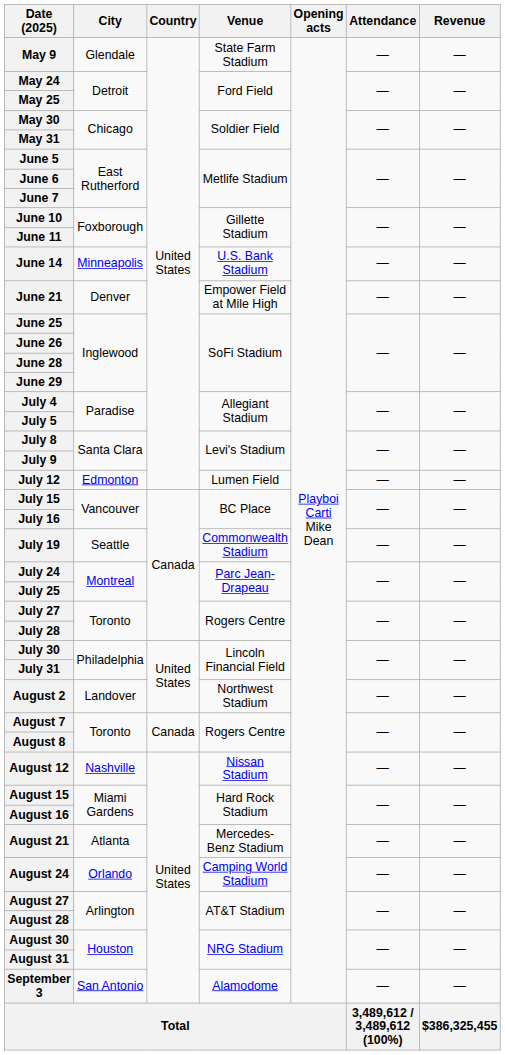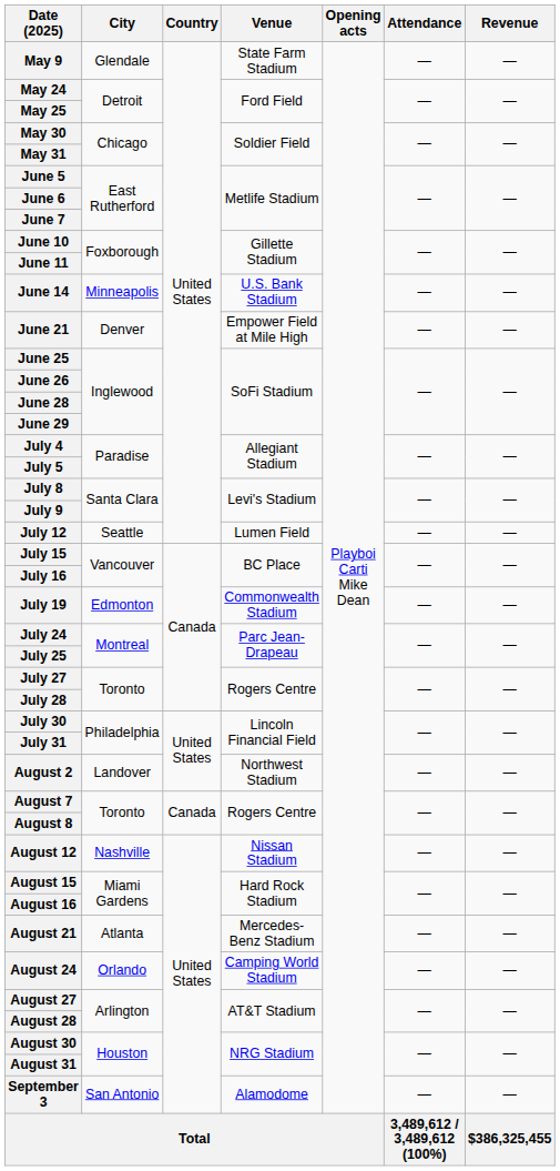 <table class="wikitable plainrowheaders" style="text-align:center;">
 <tr>
 <th scope="col" style="width:12em;">Date (2025)</th>
 <th scope="col" style="width:10em;">City</th>
 <th scope="col" style="width:10em;">Country</th>
 <th scope="col" style="width:16em;">Venue</th>
 <th scope="col" style="width:10em;">Opening acts</th>
 <th scope="col" style="width:10em;">Attendance</th>
 <th scope="col" style="width:10em;">Revenue</th>
 </tr>
 <tr>
 <th scope="row" style="text-align:center;">May 9</th>
 <td>Glendale</td>
 <td rowspan="21">United States</td>
 <td>State Farm Stadium</td>
 <td rowspan="43"><a href='#'>Playboi Carti</a> <br>Mike Dean</td>
 <td>—</td>
 <td>—</td>
 </tr>
 <tr>
 <th scope="row" style="text-align:center;">May 24</th>
 <td rowspan="2">Detroit</td>
 <td rowspan="2">Ford Field</td>
 <td rowspan="2">—</td>
 <td rowspan="2">—</td>
 </tr>
 <tr>
 <th scope="row" style="text-align:center;">May 25</th>
 </tr>
 <tr>
 <th scope="row" style="text-align:center;">May 30</th>
 <td rowspan="2">Chicago</td>
 <td rowspan="2">Soldier Field</td>
 <td rowspan="2">—</td>
 <td rowspan="2">—</td>
 </tr>
 <tr>
 <th scope="row" style="text-align:center;">May 31</th>
 </tr>
 <tr>
 <th scope="row" style="text-align:center;">June 5</th>
 <td rowspan="3">East Rutherford</td>
 <td rowspan="3">Metlife Stadium</td>
 <td rowspan="3">—</td>
 <td rowspan="3">—</td>
 </tr>
 <tr>
 <th scope="row" style="text-align:center;">June 6</th>
 </tr>
 <tr>
 <th scope="row" style="text-align:center;">June 7</th>
 </tr>
 <tr>
 <th scope="row" style="text-align:center;">June 10</th>
 <td rowspan="2">Foxborough</td>
 <td rowspan="2">Gillette Stadium</td>
 <td rowspan="2">—</td>
 <td rowspan="2">—</td>
 </tr>
 <tr>
 <th scope="row" style="text-align:center;">June 11</th>
 </tr>
 <tr>
 <th scope="row" style="text-align:center;">June 14</th>
 <td><a href='#'>Minneapolis</a></td>
 <td><a href='#'>U.S. Bank Stadium</a></td>
 <td>—</td>
 <td>—</td>
 </tr>
 <tr>
 <th scope="row" style="text-align:center;">June 21</th>
 <td>Denver</td>
 <td>Empower Field at Mile High</td>
 <td>—</td>
 <td>—</td>
 </tr>
 <tr>
 <th scope="row" style="text-align:center;">June 25</th>
 <td rowspan="4">Inglewood</td>
 <td rowspan="4">SoFi Stadium</td>
 <td rowspan="4">—</td>
 <td rowspan="4">—</td>
 </tr>
 <tr>
 <th scope="row" style="text-align:center;">June 26</th>
 </tr>
 <tr>
 <th scope="row" style="text-align:center;">June 28</th>
 </tr>
 <tr>
 <th scope="row" style="text-align:center;">June 29</th>
 </tr>
 <tr>
 <th scope="row" style="text-align:center;">July 4</th>
 <td rowspan="2">Paradise</td>
 <td rowspan="2">Allegiant Stadium</td>
 <td rowspan="2">—</td>
 <td rowspan="2">—</td>
 </tr>
 <tr>
 <th scope="row" style="text-align:center;">July 5</th>
 </tr>
 <tr>
 <th scope="row" style="text-align:center;">July 8</th>
 <td rowspan="2">Santa Clara</td>
 <td rowspan="2">Levi's Stadium</td>
 <td rowspan="2">—</td>
 <td rowspan="2">—</td>
 </tr>
 <tr>
 <th scope="row" style="text-align:center;">July 9</th>
 </tr>
 <tr>
 <th scope="row" style="text-align:center;">July 12</th>
-<td><a href='#'>Edmonton</a></td>
+<td>Seattle</td>
 <td>Lumen Field</td>
 <td>—</td>
 <td>—</td>
 </tr>
 <tr>
 <th scope="row" style="text-align:center;">July 15</th>
 <td rowspan="2">Vancouver</td>
 <td rowspan="7">Canada</td>
 <td rowspan="2">BC Place</td>
 <td rowspan="2">—</td>
 <td rowspan="2">—</td>
 </tr>
 <tr>
 <th scope="row" style="text-align:center;">July 16</th>
 </tr>
 <tr>
 <th scope="row" style="text-align:center;">July 19</th>
-<td>Seattle</td>
+<td><a href='#'>Edmonton</a></td>
 <td><a href='#'>Commonwealth Stadium</a></td>
 <td>—</td>
 <td>—</td>
 </tr>
 <tr>
 <th scope="row" style="text-align:center;">July 24</th>
 <td rowspan="2"><a href='#'>Montreal</a></td>
 <td rowspan="2"><a href='#'>Parc Jean-Drapeau</a></td>
 <td rowspan="2">—</td>
 <td rowspan="2">—</td>
 </tr>
 <tr>
 <th scope="row" style="text-align:center;">July 25</th>
 </tr>
 <tr>
 <th scope="row" style="text-align:center;">July 27</th>
 <td rowspan="2">Toronto</td>
 <td rowspan="2">Rogers Centre</td>
 <td rowspan="2">—</td>
 <td rowspan="2">—</td>
 </tr>
 <tr>
 <th scope="row" style="text-align:center;">July 28</th>
 </tr>
 <tr>
 <th scope="row" style="text-align:center;">July 30</th>
 <td rowspan="2">Philadelphia</td>
 <td rowspan="3">United States</td>
 <td rowspan="2">Lincoln Financial Field</td>
 <td rowspan="2">—</td>
 <td rowspan="2">—</td>
 </tr>
 <tr>
 <th scope="row" style="text-align:center;">July 31</th>
 </tr>
 <tr>
 <th scope="row" style="text-align:center;">August 2</th>
 <td>Landover</td>
 <td>Northwest Stadium</td>
 <td>—</td>
 <td>—</td>
 </tr>
 <tr>
 <th scope="row" style="text-align:center;">August 7</th>
 <td rowspan="2">Toronto</td>
 <td rowspan="2">Canada</td>
 <td rowspan="2">Rogers Centre</td>
 <td rowspan="2">—</td>
 <td rowspan="2">—</td>
 </tr>
 <tr>
 <th scope="row" style="text-align:center;">August 8</th>
 </tr>
 <tr>
 <th scope="row" style="text-align:center;">August 12</th>
 <td><a href='#'>Nashville</a></td>
 <td rowspan="10">United States</td>
 <td><a href='#'>Nissan Stadium</a></td>
 <td>—</td>
 <td>—</td>
 </tr>
 <tr>
 <th scope="row" style="text-align:center;">August 15</th>
 <td rowspan="2">Miami Gardens</td>
 <td rowspan="2">Hard Rock Stadium</td>
 <td rowspan="2">—</td>
 <td rowspan="2">—</td>
 </tr>
 <tr>
 <th scope="row" style="text-align:center;">August 16</th>
 </tr>
 <tr>
 <th scope="row" style="text-align:center;">August 21</th>
 <td>Atlanta</td>
 <td>Mercedes-Benz Stadium</td>
 <td>—</td>
 <td>—</td>
 </tr>
 <tr>
 <th scope="row" style="text-align:center;">August 24</th>
 <td><a href='#'>Orlando</a></td>
 <td><a href='#'>Camping World Stadium</a></td>
 <td>—</td>
 <td>—</td>
 </tr>
 <tr>
 <th scope="row" style="text-align:center;">August 27</th>
 <td rowspan="2">Arlington</td>
 <td rowspan="2">AT&T Stadium</td>
 <td rowspan="2">—</td>
 <td rowspan="2">—</td>
 </tr>
 <tr>
 <th scope="row" style="text-align:center;">August 28</th>
 </tr>
 <tr>
 <th scope="row" style="text-align:center;">August 30</th>
 <td rowspan="2"><a href='#'>Houston</a></td>
 <td rowspan="2"><a href='#'>NRG Stadium</a></td>
 <td rowspan="2">—</td>
 <td rowspan="2">—</td>
 </tr>
 <tr>
 <th scope="row" style="text-align:center;">August 31</th>
 </tr>
 <tr>
 <th scope="row" style="text-align:center;">September 3</th>
 <td><a href='#'>San Antonio</a></td>
 <td><a href='#'>Alamodome</a></td>
 <td>—</td>
 <td>—</td>
 </tr>
 <tr>
 <th colspan="5" style="text-align:center;">Total</th>
 <th>3,489,612 / 3,489,612 (100%)</th>
 <th>$386,325,455</th>
 </tr>
 </table>
